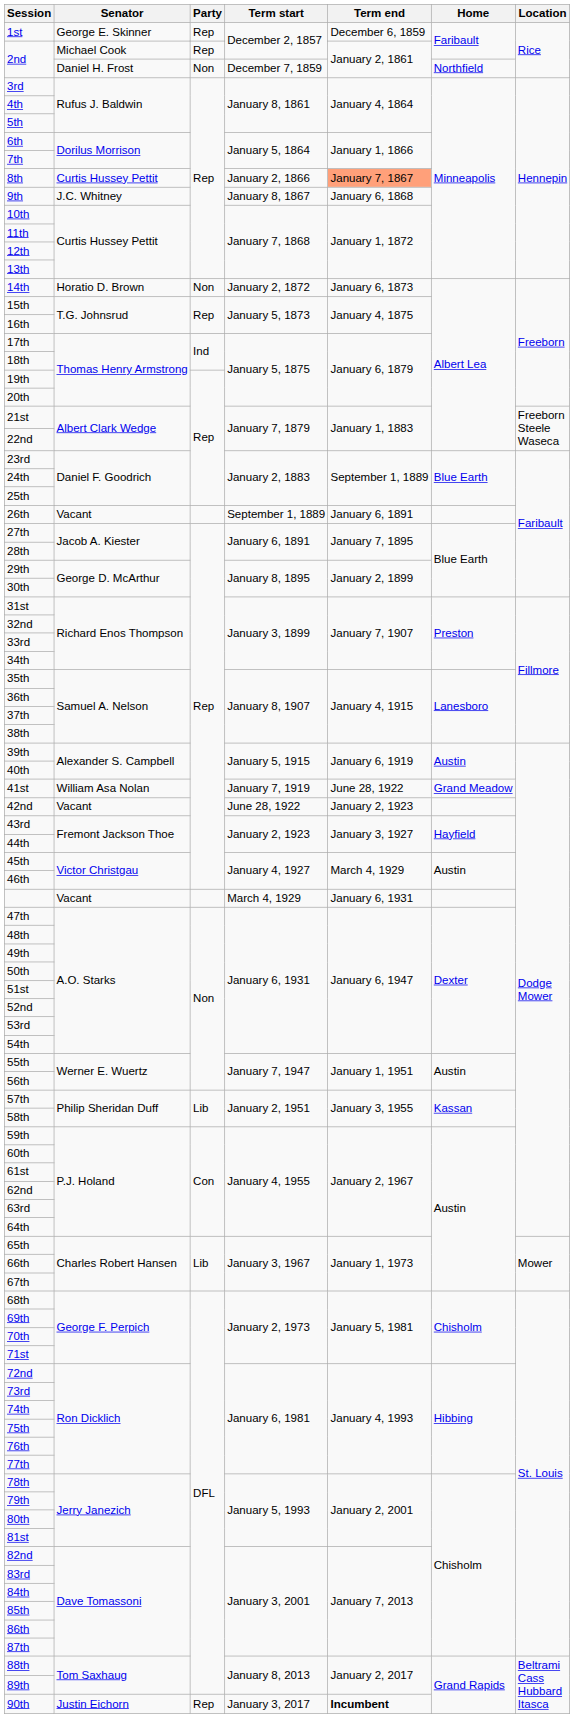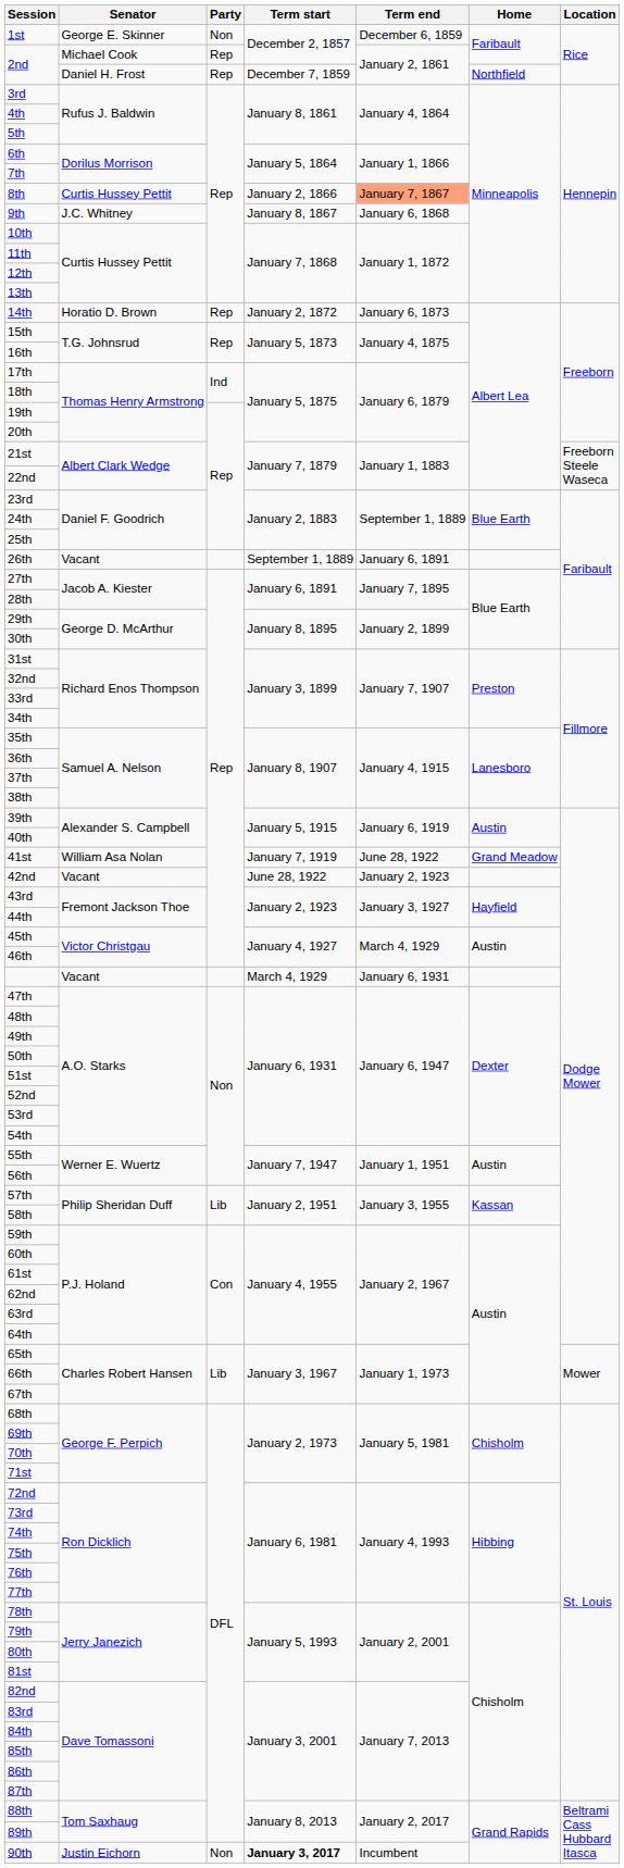 <table class="wikitable">
 <tr>
 <th>Session</th>
 <th>Senator</th>
 <th>Party</th>
 <th>Term start</th>
 <th>Term end</th>
 <th>Home</th>
 <th>Location</th>
 </tr>
 <tr>
 <td rowspan="2"><a href='#'>1st</a></td>
 <td>George E. Skinner</td>
-<td>Rep</td>
+<td>Non</td>
 <td rowspan="3">December 2, 1857</td>
 <td>December 6, 1859</td>
 <td rowspan="3"><a href='#'>Faribault</a></td>
 <td rowspan="4"><a href='#'>Rice</a></td>
 </tr>
 <tr>
 <td rowspan="2">Michael Cook</td>
 <td rowspan="2" >Rep</td>
 <td rowspan="3">January 2, 1861</td>
 </tr>
 <tr>
 <td rowspan="2"><a href='#'>2nd</a></td>
 </tr>
 <tr>
 <td>Daniel H. Frost</td>
-<td>Non</td>
+<td>Rep</td>
 <td>December 7, 1859</td>
 <td><a href='#'>Northfield</a></td>
 </tr>
 <tr>
 <td><a href='#'>3rd</a></td>
 <td rowspan="3">Rufus J. Baldwin</td>
 <td rowspan="11" >Rep</td>
 <td rowspan="3">January 8, 1861</td>
 <td rowspan="3">January 4, 1864</td>
 <td rowspan="11"><a href='#'>Minneapolis</a></td>
 <td rowspan="11"><a href='#'>Hennepin</a></td>
 </tr>
 <tr>
 <td><a href='#'>4th</a></td>
 </tr>
 <tr>
 <td><a href='#'>5th</a></td>
 </tr>
 <tr>
 <td><a href='#'>6th</a></td>
 <td rowspan="2"> <a href='#'>Dorilus Morrison</a></td>
 <td rowspan="2">January 5, 1864</td>
 <td rowspan="2">January 1, 1866</td>
 </tr>
 <tr>
 <td><a href='#'>7th</a></td>
 </tr>
 <tr>
 <td><a href='#'>8th</a></td>
 <td><a href='#'>Curtis Hussey Pettit</a></td>
 <td>January 2, 1866</td>
 <td style="background: lightsalmon;">January 7, 1867</td>
 </tr>
 <tr>
 <td><a href='#'>9th</a></td>
 <td>J.C. Whitney</td>
 <td>January 8, 1867</td>
 <td>January 6, 1868</td>
 </tr>
 <tr>
 <td><a href='#'>10th</a></td>
 <td rowspan="4">Curtis Hussey Pettit</td>
 <td rowspan="4">January 7, 1868</td>
 <td rowspan="4">January 1, 1872</td>
 </tr>
 <tr>
 <td><a href='#'>11th</a></td>
 </tr>
 <tr>
 <td><a href='#'>12th</a></td>
 </tr>
 <tr>
 <td><a href='#'>13th</a></td>
 </tr>
 <tr>
 <td><a href='#'>14th</a></td>
 <td>Horatio D. Brown</td>
-<td>Non</td>
+<td>Rep</td>
 <td>January 2, 1872</td>
 <td>January 6, 1873</td>
 <td rowspan="9"><a href='#'>Albert Lea</a></td>
 <td rowspan="7"><a href='#'>Freeborn</a></td>
 </tr>
 <tr>
 <td>15th</td>
 <td rowspan="2">T.G. Johnsrud</td>
 <td rowspan="2" >Rep</td>
 <td rowspan="2">January 5, 1873</td>
 <td rowspan="2">January 4, 1875</td>
 </tr>
 <tr>
 <td>16th</td>
 </tr>
 <tr>
 <td>17th</td>
 <td rowspan="4"> <a href='#'>Thomas Henry Armstrong</a></td>
 <td rowspan="2" >Ind</td>
 <td rowspan="4">January 5, 1875</td>
 <td rowspan="4">January 6, 1879</td>
 </tr>
 <tr>
 <td>18th</td>
 </tr>
 <tr>
 <td>19th</td>
 <td rowspan="8" >Rep</td>
 </tr>
 <tr>
 <td>20th</td>
 </tr>
 <tr>
 <td>21st</td>
 <td rowspan="2"><a href='#'>Albert Clark Wedge</a></td>
 <td rowspan="2">January 7, 1879</td>
 <td rowspan="2">January 1, 1883</td>
 <td rowspan="2">Freeborn<br>Steele<br>Waseca</td>
 </tr>
 <tr>
 <td>22nd</td>
 </tr>
 <tr>
 <td>23rd</td>
 <td rowspan="4">Daniel F. Goodrich</td>
 <td rowspan="4">January 2, 1883</td>
 <td rowspan="4">September 1, 1889</td>
 <td rowspan="4"><a href='#'>Blue Earth</a></td>
 <td rowspan="9"><a href='#'>Faribault</a></td>
 </tr>
 <tr>
 <td>24th</td>
 </tr>
 <tr>
 <td>25th</td>
 </tr>
 <tr>
 <td rowspan="2">26th</td>
 </tr>
 <tr>
 <td>Vacant</td>
 <td></td>
 <td>September 1, 1889</td>
 <td>January 6, 1891</td>
 <td></td>
 </tr>
 <tr>
 <td>27th</td>
 <td rowspan="2">Jacob A. Kiester</td>
 <td rowspan="21" >Rep</td>
 <td rowspan="2">January 6, 1891</td>
 <td rowspan="2">January 7, 1895</td>
 <td rowspan="4">Blue Earth</td>
 </tr>
 <tr>
 <td>28th</td>
 </tr>
 <tr>
 <td>29th</td>
 <td rowspan="2">George D. McArthur</td>
 <td rowspan="2">January 8, 1895</td>
 <td rowspan="2">January 2, 1899</td>
 </tr>
 <tr>
 <td>30th</td>
 </tr>
 <tr>
 <td>31st</td>
 <td rowspan="4">Richard Enos Thompson</td>
 <td rowspan="4">January 3, 1899</td>
 <td rowspan="4">January 7, 1907</td>
 <td rowspan="4"><a href='#'>Preston</a></td>
 <td rowspan="8"><a href='#'>Fillmore</a></td>
 </tr>
 <tr>
 <td>32nd</td>
 </tr>
 <tr>
 <td>33rd</td>
 </tr>
 <tr>
 <td>34th</td>
 </tr>
 <tr>
 <td>35th</td>
 <td rowspan="4">Samuel A. Nelson</td>
 <td rowspan="4">January 8, 1907</td>
 <td rowspan="4">January 4, 1915</td>
 <td rowspan="4"><a href='#'>Lanesboro</a></td>
 </tr>
 <tr>
 <td>36th</td>
 </tr>
 <tr>
 <td>37th</td>
 </tr>
 <tr>
 <td>38th</td>
 </tr>
 <tr>
 <td>39th</td>
 <td rowspan="2">Alexander S. Campbell</td>
 <td rowspan="2">January 5, 1915</td>
 <td rowspan="2">January 6, 1919</td>
 <td rowspan="2"><a href='#'>Austin</a></td>
 <td rowspan="28"><a href='#'>Dodge</a><br><a href='#'>Mower</a></td>
 </tr>
 <tr>
 <td>40th</td>
 </tr>
 <tr>
 <td>41st</td>
 <td rowspan="2">William Asa Nolan</td>
 <td rowspan="2">January 7, 1919</td>
 <td rowspan="2">June 28, 1922</td>
 <td rowspan="2"><a href='#'>Grand Meadow</a></td>
 </tr>
 <tr>
 <td rowspan="2">42nd</td>
 </tr>
 <tr>
 <td>Vacant</td>
 <td>June 28, 1922</td>
 <td>January 2, 1923</td>
 <td></td>
 </tr>
 <tr>
 <td>43rd</td>
 <td rowspan="2">Fremont Jackson Thoe</td>
 <td rowspan="2">January 2, 1923</td>
 <td rowspan="2">January 3, 1927</td>
 <td rowspan="2"><a href='#'>Hayfield</a></td>
 </tr>
 <tr>
 <td>44th</td>
 </tr>
 <tr>
 <td>45th</td>
 <td rowspan="2"><a href='#'>Victor Christgau</a></td>
 <td rowspan="2">January 4, 1927</td>
 <td rowspan="2">March 4, 1929</td>
 <td rowspan="2">Austin</td>
 </tr>
 <tr>
 <td>46th</td>
 </tr>
 <tr>
 <td></td>
 <td>Vacant</td>
 <td></td>
 <td>March 4, 1929</td>
 <td>January 6, 1931</td>
 <td></td>
 </tr>
 <tr>
 <td>47th</td>
 <td rowspan="8">A.O. Starks</td>
 <td rowspan="10" >Non</td>
 <td rowspan="8">January 6, 1931</td>
 <td rowspan="8">January 6, 1947</td>
 <td rowspan="8"><a href='#'>Dexter</a></td>
 </tr>
 <tr>
 <td>48th</td>
 </tr>
 <tr>
 <td>49th</td>
 </tr>
 <tr>
 <td>50th</td>
 </tr>
 <tr>
 <td>51st</td>
 </tr>
 <tr>
 <td>52nd</td>
 </tr>
 <tr>
 <td>53rd</td>
 </tr>
 <tr>
 <td>54th</td>
 </tr>
 <tr>
 <td>55th</td>
 <td rowspan="2">Werner E. Wuertz</td>
 <td rowspan="2">January 7, 1947</td>
 <td rowspan="2">January 1, 1951</td>
 <td rowspan="2">Austin</td>
 </tr>
 <tr>
 <td>56th</td>
 </tr>
 <tr>
 <td>57th</td>
 <td rowspan="2">Philip Sheridan Duff</td>
 <td rowspan="2" >Lib</td>
 <td rowspan="2">January 2, 1951</td>
 <td rowspan="2">January 3, 1955</td>
 <td rowspan="2"><a href='#'>Kassan</a></td>
 </tr>
 <tr>
 <td>58th</td>
 </tr>
 <tr>
 <td>59th</td>
 <td rowspan="6">P.J. Holand</td>
 <td rowspan="6" >Con</td>
 <td rowspan="6">January 4, 1955</td>
 <td rowspan="6">January 2, 1967</td>
 <td rowspan="9">Austin</td>
 </tr>
 <tr>
 <td>60th</td>
 </tr>
 <tr>
 <td>61st</td>
 </tr>
 <tr>
 <td>62nd</td>
 </tr>
 <tr>
 <td>63rd</td>
 </tr>
 <tr>
 <td>64th</td>
 </tr>
 <tr>
 <td>65th</td>
 <td rowspan="3">Charles Robert Hansen</td>
 <td rowspan="3" >Lib</td>
 <td rowspan="3">January 3, 1967</td>
 <td rowspan="3">January 1, 1973</td>
 <td rowspan="3">Mower</td>
 </tr>
 <tr>
 <td>66th</td>
 </tr>
 <tr>
 <td>67th</td>
 </tr>
 <tr>
 <td>68th</td>
 <td rowspan="4"><a href='#'>George F. Perpich</a></td>
 <td rowspan="22" >DFL</td>
 <td rowspan="4">January 2, 1973</td>
 <td rowspan="4">January 5, 1981</td>
 <td rowspan="4"><a href='#'>Chisholm</a></td>
 <td rowspan="20"><a href='#'>St. Louis</a></td>
 </tr>
 <tr>
 <td><a href='#'>69th</a></td>
 </tr>
 <tr>
 <td><a href='#'>70th</a></td>
 </tr>
 <tr>
 <td><a href='#'>71st</a></td>
 </tr>
 <tr>
 <td><a href='#'>72nd</a></td>
 <td rowspan="6"><a href='#'>Ron Dicklich</a></td>
 <td rowspan="6">January 6, 1981</td>
 <td rowspan="6">January 4, 1993</td>
 <td rowspan="6"><a href='#'>Hibbing</a></td>
 </tr>
 <tr>
 <td><a href='#'>73rd</a></td>
 </tr>
 <tr>
 <td><a href='#'>74th</a></td>
 </tr>
 <tr>
 <td><a href='#'>75th</a></td>
 </tr>
 <tr>
 <td><a href='#'>76th</a></td>
 </tr>
 <tr>
 <td><a href='#'>77th</a></td>
 </tr>
 <tr>
 <td><a href='#'>78th</a></td>
 <td rowspan="4"><a href='#'>Jerry Janezich</a></td>
 <td rowspan="4">January 5, 1993</td>
 <td rowspan="4">January 2, 2001</td>
 <td rowspan="10">Chisholm</td>
 </tr>
 <tr>
 <td><a href='#'>79th</a></td>
 </tr>
 <tr>
 <td><a href='#'>80th</a></td>
 </tr>
 <tr>
 <td><a href='#'>81st</a></td>
 </tr>
 <tr>
 <td><a href='#'>82nd</a></td>
 <td rowspan="6"><a href='#'>Dave Tomassoni</a></td>
 <td rowspan="6">January 3, 2001</td>
 <td rowspan="6">January 7, 2013</td>
 </tr>
 <tr>
 <td><a href='#'>83rd</a></td>
 </tr>
 <tr>
 <td><a href='#'>84th</a></td>
 </tr>
 <tr>
 <td><a href='#'>85th</a></td>
 </tr>
 <tr>
 <td><a href='#'>86th</a></td>
 </tr>
 <tr>
 <td><a href='#'>87th</a></td>
 </tr>
 <tr>
 <td><a href='#'>88th</a></td>
 <td rowspan="2"><a href='#'>Tom Saxhaug</a></td>
 <td rowspan="2">January 8, 2013</td>
 <td rowspan="2">January 2, 2017</td>
 <td rowspan="3"><a href='#'>Grand Rapids</a></td>
 <td rowspan="3"><a href='#'>Beltrami</a><br><a href='#'>Cass</a><br><a href='#'>Hubbard</a><br><a href='#'>Itasca</a></td>
 </tr>
 <tr>
 <td><a href='#'>89th</a></td>
 </tr>
 <tr>
 <td><a href='#'>90th</a></td>
 <td><a href='#'>Justin Eichorn</a></td>
-<td>Rep</td>
-<td>January 3, 2017</td>
-<td><strong>Incumbent</strong></td>
+<td>Non</td>
+<td><strong>January 3, 2017</strong></td>
+<td>Incumbent</td>
 </tr>
 </table>
